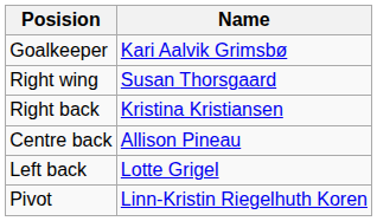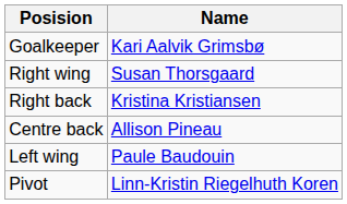 <table class="wikitable">
 <tr>
 <th>Posision</th>
 <th>Name</th>
 </tr>
 <tr>
 <td>Goalkeeper</td>
 <td> <a href='#'>Kari Aalvik Grimsbø</a></td>
 </tr>
 <tr>
 <td>Right wing</td>
 <td> <a href='#'>Susan Thorsgaard</a></td>
 </tr>
 <tr>
 <td>Right back</td>
 <td> <a href='#'>Kristina Kristiansen</a></td>
 </tr>
 <tr>
 <td>Centre back</td>
 <td> <a href='#'>Allison Pineau</a></td>
 </tr>
 <tr>
-<td>Left back</td>
-<td> <a href='#'>Lotte Grigel</a></td>
+<td>Left wing</td>
+<td> <a href='#'>Paule Baudouin</a></td>
 </tr>
 <tr>
 <td>Pivot</td>
 <td> <a href='#'>Linn-Kristin Riegelhuth Koren</a></td>
 </tr>
 </table>
